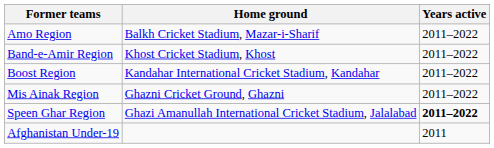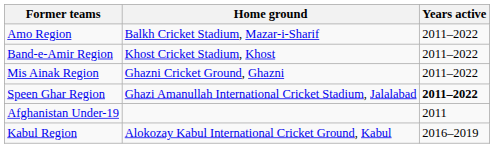 <table class="wikitable">
 <tr>
 <th>Former teams</th>
 <th>Home ground</th>
 <th>Years active</th>
 </tr>
 <tr>
 <td><a href='#'>Amo Region</a></td>
 <td><a href='#'>Balkh Cricket Stadium</a>, <a href='#'>Mazar-i-Sharif</a></td>
 <td>2011–2022</td>
 </tr>
 <tr>
 <td><a href='#'>Band-e-Amir Region</a></td>
 <td><a href='#'>Khost Cricket Stadium</a>, <a href='#'>Khost</a></td>
 <td>2011–2022</td>
 </tr>
 <tr>
-<td><a href='#'>Boost Region</a></td>
-<td><a href='#'>Kandahar International Cricket Stadium</a>, <a href='#'>Kandahar</a></td>
-<td>2011–2022</td>
-</tr>
-<tr>
 <td><a href='#'>Mis Ainak Region</a></td>
 <td><a href='#'>Ghazni Cricket Ground</a>, <a href='#'>Ghazni</a></td>
 <td>2011–2022</td>
 </tr>
 <tr>
 <td><a href='#'>Speen Ghar Region</a></td>
 <td><a href='#'>Ghazi Amanullah International Cricket Stadium</a>, <a href='#'>Jalalabad</a></td>
 <td><strong>2011–2022</strong></td>
 </tr>
 <tr>
 <td><a href='#'>Afghanistan Under-19</a></td>
 <td></td>
 <td>2011</td>
 </tr>
+<tr>
+<td><a href='#'>Kabul Region</a></td>
+<td><a href='#'>Alokozay Kabul International Cricket Ground</a>, <a href='#'>Kabul</a></td>
+<td>2016–2019</td>
+</tr>
 </table>
